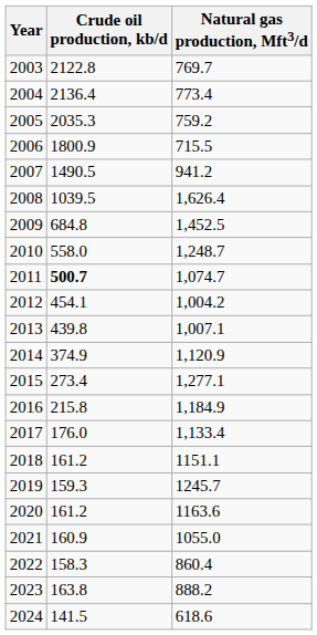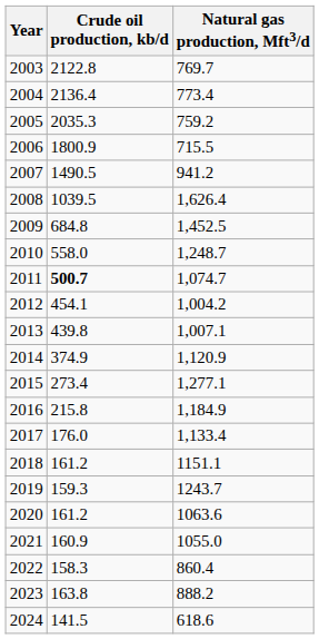 <table class="wikitable" align="right">
 <tr>
 <th>Year</th>
 <th>Crude oil <br> production, kb/d</th>
 <th>Natural gas <br> production, Mft<sup>3</sup>/d</th>
 </tr>
 <tr>
 <td>2003</td>
 <td>2122.8</td>
 <td>769.7</td>
 </tr>
 <tr>
 <td>2004</td>
 <td>2136.4</td>
 <td>773.4</td>
 </tr>
 <tr>
 <td>2005</td>
 <td>2035.3</td>
 <td>759.2</td>
 </tr>
 <tr>
 <td>2006</td>
 <td>1800.9</td>
 <td>715.5</td>
 </tr>
 <tr>
 <td>2007</td>
 <td>1490.5</td>
 <td>941.2</td>
 </tr>
 <tr>
 <td>2008</td>
 <td>1039.5</td>
 <td>1,626.4</td>
 </tr>
 <tr>
 <td>2009</td>
 <td>684.8</td>
 <td>1,452.5</td>
 </tr>
 <tr>
 <td>2010</td>
 <td>558.0</td>
 <td>1,248.7</td>
 </tr>
 <tr>
 <td>2011</td>
 <td><strong>500.7</strong></td>
 <td>1,074.7</td>
 </tr>
 <tr>
 <td>2012</td>
 <td>454.1</td>
 <td>1,004.2</td>
 </tr>
 <tr>
 <td>2013</td>
 <td>439.8</td>
 <td>1,007.1</td>
 </tr>
 <tr>
 <td>2014</td>
 <td>374.9</td>
 <td>1,120.9</td>
 </tr>
 <tr>
 <td>2015</td>
 <td>273.4</td>
 <td>1,277.1</td>
 </tr>
 <tr>
 <td>2016</td>
 <td>215.8</td>
 <td>1,184.9</td>
 </tr>
 <tr>
 <td>2017</td>
 <td>176.0</td>
 <td>1,133.4</td>
 </tr>
 <tr>
 <td>2018</td>
 <td>161.2</td>
 <td>1151.1</td>
 </tr>
 <tr>
 <td>2019</td>
 <td>159.3</td>
-<td>1245.7</td>
+<td>1243.7</td>
 </tr>
 <tr>
 <td>2020</td>
 <td>161.2</td>
-<td>1163.6</td>
+<td>1063.6</td>
 </tr>
 <tr>
 <td>2021</td>
 <td>160.9</td>
 <td>1055.0</td>
 </tr>
 <tr>
 <td>2022</td>
 <td>158.3</td>
 <td>860.4</td>
 </tr>
 <tr>
 <td>2023</td>
 <td>163.8</td>
 <td>888.2</td>
 </tr>
 <tr>
 <td>2024</td>
 <td>141.5</td>
 <td>618.6</td>
 </tr>
 </table>
